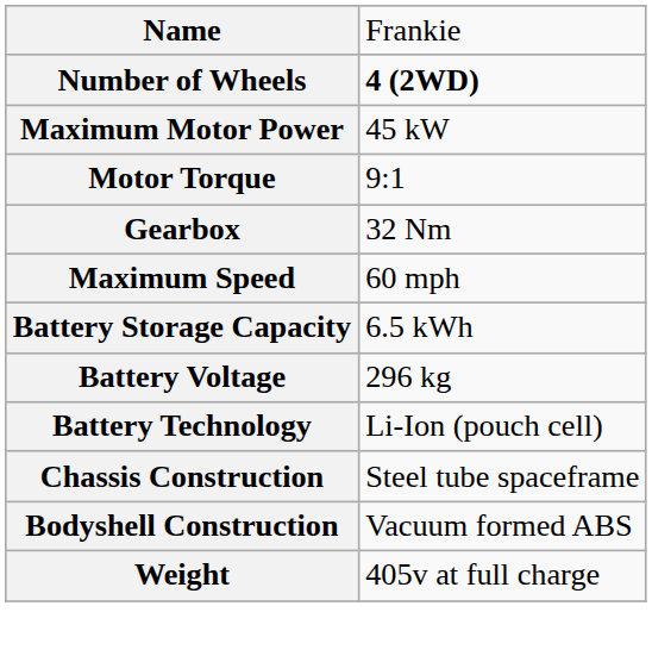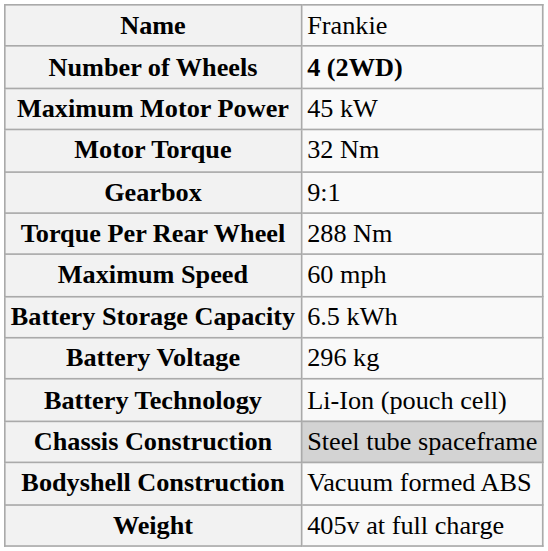 <table class="wikitable">
 <tr>
 <th>Name</th>
 <td>Frankie</td>
 </tr>
 <tr>
 <th>Number of Wheels</th>
 <td><strong>4 (2WD)</strong></td>
 </tr>
 <tr>
 <th>Maximum Motor Power</th>
 <td>45 kW</td>
 </tr>
 <tr>
 <th>Motor Torque</th>
+<td>32 Nm</td>
+</tr>
+<tr>
+<th>Gearbox</th>
 <td>9:1</td>
 </tr>
 <tr>
-<th>Gearbox</th>
-<td>32 Nm</td>
+<th>Torque Per Rear Wheel</th>
+<td>288 Nm</td>
 </tr>
 <tr>
 <th>Maximum Speed</th>
 <td>60 mph</td>
 </tr>
 <tr>
 <th>Battery Storage Capacity</th>
 <td>6.5 kWh</td>
 </tr>
 <tr>
 <th>Battery Voltage</th>
 <td>296 kg</td>
 </tr>
 <tr>
 <th>Battery Technology</th>
 <td>Li-Ion (pouch cell)</td>
 </tr>
 <tr>
 <th>Chassis Construction</th>
-<td>Steel tube spaceframe</td>
+<td style="background: lightgrey;">Steel tube spaceframe</td>
 </tr>
 <tr>
 <th>Bodyshell Construction</th>
 <td>Vacuum formed ABS</td>
 </tr>
 <tr>
 <th>Weight</th>
 <td>405v at full charge</td>
 </tr>
 </table>
